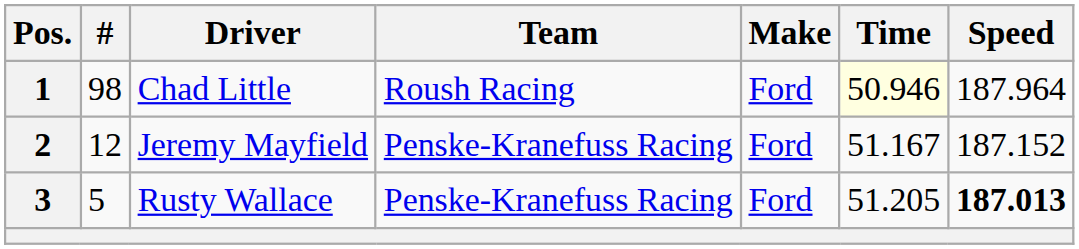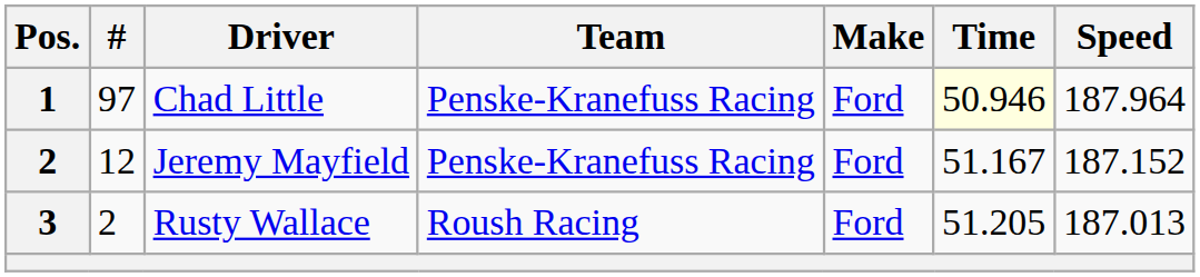 <table class="wikitable" style="font-size:95%">
 <tr>
 <th>Pos.</th>
 <th>#</th>
 <th>Driver</th>
 <th>Team</th>
 <th>Make</th>
 <th>Time</th>
 <th>Speed</th>
 </tr>
 <tr>
 <th>1</th>
-<td>98</td>
+<td>97</td>
 <td><a href='#'>Chad Little</a></td>
-<td><a href='#'>Roush Racing</a></td>
+<td><a href='#'>Penske-Kranefuss Racing</a></td>
 <td><a href='#'>Ford</a></td>
 <td style="background: lightyellow;">50.946</td>
 <td>187.964</td>
 </tr>
 <tr>
 <th>2</th>
 <td>12</td>
 <td><a href='#'>Jeremy Mayfield</a></td>
 <td><a href='#'>Penske-Kranefuss Racing</a></td>
 <td><a href='#'>Ford</a></td>
 <td>51.167</td>
 <td>187.152</td>
 </tr>
 <tr>
 <th>3</th>
-<td>5</td>
+<td>2</td>
 <td><a href='#'>Rusty Wallace</a></td>
-<td><a href='#'>Penske-Kranefuss Racing</a></td>
+<td><a href='#'>Roush Racing</a></td>
 <td><a href='#'>Ford</a></td>
 <td>51.205</td>
-<td><strong>187.013</strong></td>
+<td>187.013</td>
 </tr>
 <tr>
 <th colspan="7"></th>
 </tr>
 </table>
